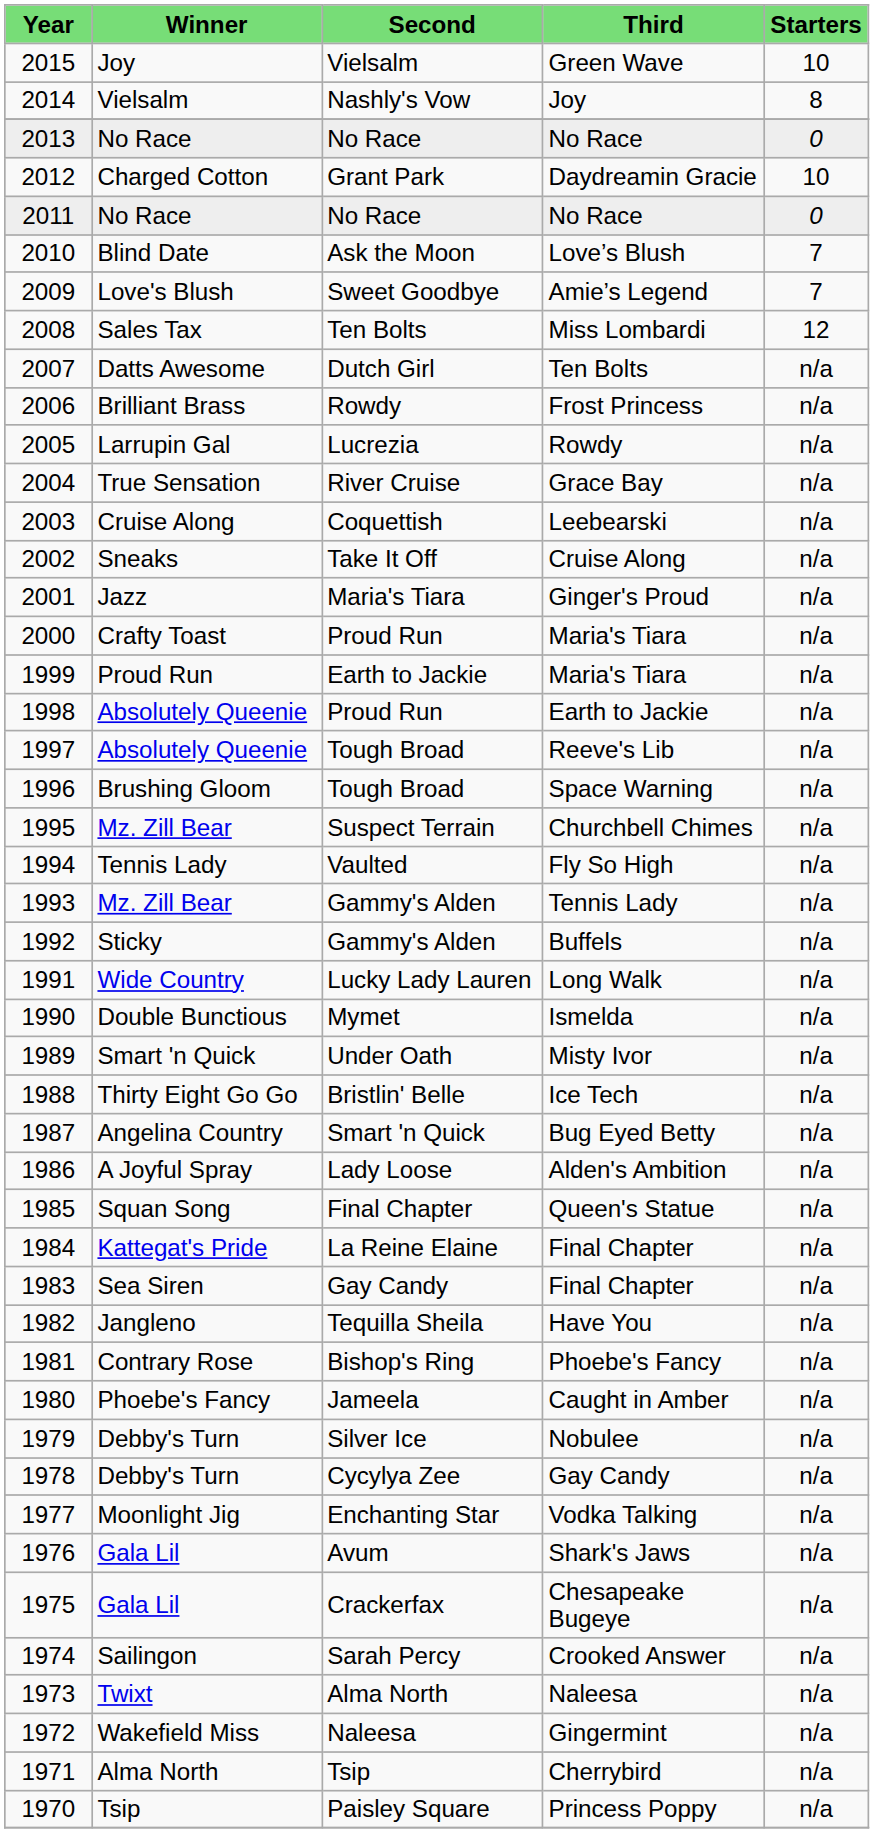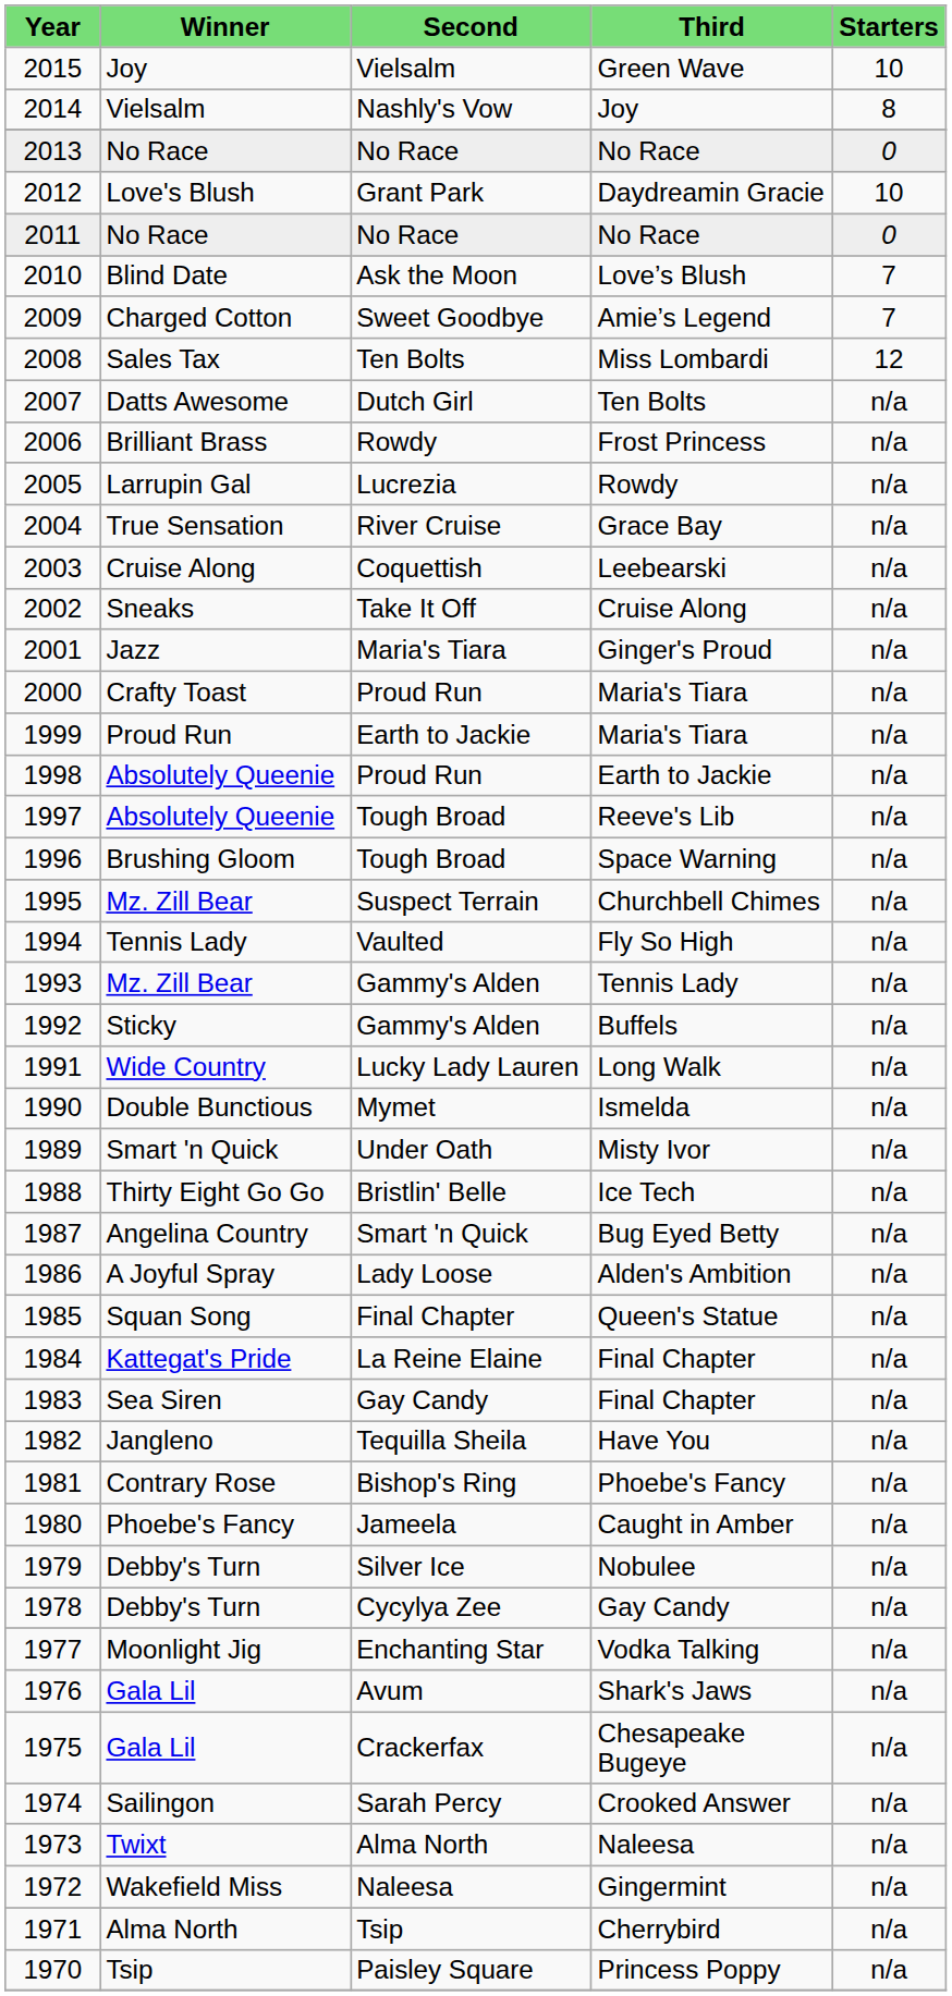 <table class = "wikitable sortable" | border="1" cellpadding="0" style="border-collapse: collapse; font-size:90%">
 <tr bgcolor="#77dd77" align="center">
 <td width="45px"><strong>Year</strong> <br></td>
 <td width="130px"><strong>Winner</strong> <br></td>
 <td width="125px"><strong>Second</strong> <br></td>
 <td width="125px"><strong>Third</strong> <br></td>
 <td width="55px"><strong>Starters</strong></td>
 </tr>
 <tr>
 <td align=center>2015</td>
 <td>Joy</td>
 <td>Vielsalm</td>
 <td>Green Wave</td>
 <td align=center>10</td>
 </tr>
 <tr>
 <td align=center>2014</td>
 <td>Vielsalm</td>
 <td>Nashly's Vow</td>
 <td>Joy</td>
 <td align=center>8</td>
 </tr>
 <tr>
 </tr>
 <tr bgcolor="#eeeeee">
 <td align=center>2013</td>
 <td>No Race</td>
 <td>No Race</td>
 <td>No Race</td>
 <td align=center><em>0</em></td>
 </tr>
 <tr>
 <td align=center>2012</td>
-<td>Charged Cotton</td>
+<td>Love's Blush</td>
 <td>Grant Park</td>
 <td>Daydreamin Gracie</td>
 <td align=center>10</td>
 </tr>
 <tr bgcolor="#eeeeee">
 <td align=center>2011</td>
 <td>No Race</td>
 <td>No Race</td>
 <td>No Race</td>
 <td align=center><em>0</em></td>
 </tr>
 <tr>
 <td align=center>2010</td>
 <td>Blind Date</td>
 <td>Ask the Moon</td>
 <td>Love’s Blush</td>
 <td align=center>7</td>
 </tr>
 <tr>
 <td align=center>2009</td>
-<td>Love's Blush</td>
+<td>Charged Cotton</td>
 <td>Sweet Goodbye</td>
 <td>Amie’s Legend</td>
 <td align=center>7</td>
 </tr>
 <tr>
 <td align=center>2008</td>
 <td>Sales Tax</td>
 <td>Ten Bolts</td>
 <td>Miss Lombardi</td>
 <td align=center>12</td>
 </tr>
 <tr>
 <td align=center>2007</td>
 <td>Datts Awesome</td>
 <td>Dutch Girl</td>
 <td>Ten Bolts</td>
 <td align=center>n/a</td>
 </tr>
 <tr>
 <td align=center>2006</td>
 <td>Brilliant Brass</td>
 <td>Rowdy</td>
 <td>Frost Princess</td>
 <td align=center>n/a</td>
 </tr>
 <tr>
 <td align=center>2005</td>
 <td>Larrupin Gal</td>
 <td>Lucrezia</td>
 <td>Rowdy</td>
 <td align=center>n/a</td>
 </tr>
 <tr>
 <td align=center>2004</td>
 <td>True Sensation</td>
 <td>River Cruise</td>
 <td>Grace Bay</td>
 <td align=center>n/a</td>
 </tr>
 <tr>
 <td align=center>2003</td>
 <td>Cruise Along</td>
 <td>Coquettish</td>
 <td>Leebearski</td>
 <td align=center>n/a</td>
 </tr>
 <tr>
 <td align=center>2002</td>
 <td>Sneaks</td>
 <td>Take It Off</td>
 <td>Cruise Along</td>
 <td align=center>n/a</td>
 </tr>
 <tr>
 <td align=center>2001</td>
 <td>Jazz</td>
 <td>Maria's Tiara</td>
 <td>Ginger's Proud</td>
 <td align=center>n/a</td>
 </tr>
 <tr>
 <td align=center>2000</td>
 <td>Crafty Toast</td>
 <td>Proud Run</td>
 <td>Maria's Tiara</td>
 <td align=center>n/a</td>
 </tr>
 <tr>
 <td align=center>1999</td>
 <td>Proud Run</td>
 <td>Earth to Jackie</td>
 <td>Maria's Tiara</td>
 <td align=center>n/a</td>
 </tr>
 <tr>
 <td align=center>1998</td>
 <td><a href='#'>Absolutely Queenie</a></td>
 <td>Proud Run</td>
 <td>Earth to Jackie</td>
 <td align=center>n/a</td>
 </tr>
 <tr>
 <td align=center>1997</td>
 <td><a href='#'>Absolutely Queenie</a></td>
 <td>Tough Broad</td>
 <td>Reeve's Lib</td>
 <td align=center>n/a</td>
 </tr>
 <tr>
 <td align=center>1996</td>
 <td>Brushing Gloom</td>
 <td>Tough Broad</td>
 <td>Space Warning</td>
 <td align=center>n/a</td>
 </tr>
 <tr>
 <td align=center>1995</td>
 <td><a href='#'>Mz. Zill Bear</a></td>
 <td>Suspect Terrain</td>
 <td>Churchbell Chimes</td>
 <td align=center>n/a</td>
 </tr>
 <tr>
 <td align=center>1994</td>
 <td>Tennis Lady</td>
 <td>Vaulted</td>
 <td>Fly So High</td>
 <td align=center>n/a</td>
 </tr>
 <tr>
 <td align=center>1993</td>
 <td><a href='#'>Mz. Zill Bear</a></td>
 <td>Gammy's Alden</td>
 <td>Tennis Lady</td>
 <td align=center>n/a</td>
 </tr>
 <tr>
 <td align=center>1992</td>
 <td>Sticky</td>
 <td>Gammy's Alden</td>
 <td>Buffels</td>
 <td align=center>n/a</td>
 </tr>
 <tr>
 <td align=center>1991</td>
 <td><a href='#'>Wide Country</a></td>
 <td>Lucky Lady Lauren</td>
 <td>Long Walk</td>
 <td align=center>n/a</td>
 </tr>
 <tr>
 <td align=center>1990</td>
 <td>Double Bunctious</td>
 <td>Mymet</td>
 <td>Ismelda</td>
 <td align=center>n/a</td>
 </tr>
 <tr>
 <td align=center>1989</td>
 <td>Smart 'n Quick</td>
 <td>Under Oath</td>
 <td>Misty Ivor</td>
 <td align=center>n/a</td>
 </tr>
 <tr>
 <td align=center>1988</td>
 <td>Thirty Eight Go Go</td>
 <td>Bristlin' Belle</td>
 <td>Ice Tech</td>
 <td align=center>n/a</td>
 </tr>
 <tr>
 <td align=center>1987</td>
 <td>Angelina Country</td>
 <td>Smart 'n Quick</td>
 <td>Bug Eyed Betty</td>
 <td align=center>n/a</td>
 </tr>
 <tr>
 <td align=center>1986</td>
 <td>A Joyful Spray</td>
 <td>Lady Loose</td>
 <td>Alden's Ambition</td>
 <td align=center>n/a</td>
 </tr>
 <tr>
 <td align=center>1985</td>
 <td>Squan Song</td>
 <td>Final Chapter</td>
 <td>Queen's Statue</td>
 <td align=center>n/a</td>
 </tr>
 <tr>
 <td align=center>1984</td>
 <td><a href='#'>Kattegat's Pride</a></td>
 <td>La Reine Elaine</td>
 <td>Final Chapter</td>
 <td align=center>n/a</td>
 </tr>
 <tr>
 <td align=center>1983</td>
 <td>Sea Siren</td>
 <td>Gay Candy</td>
 <td>Final Chapter</td>
 <td align=center>n/a</td>
 </tr>
 <tr>
 <td align=center>1982</td>
 <td>Jangleno</td>
 <td>Tequilla Sheila</td>
 <td>Have You</td>
 <td align=center>n/a</td>
 </tr>
 <tr>
 <td align=center>1981</td>
 <td>Contrary Rose</td>
 <td>Bishop's Ring</td>
 <td>Phoebe's Fancy</td>
 <td align=center>n/a</td>
 </tr>
 <tr>
 <td align=center>1980</td>
 <td>Phoebe's Fancy</td>
 <td>Jameela</td>
 <td>Caught in Amber</td>
 <td align=center>n/a</td>
 </tr>
 <tr>
 <td align=center>1979</td>
 <td>Debby's Turn</td>
 <td>Silver Ice</td>
 <td>Nobulee</td>
 <td align=center>n/a</td>
 </tr>
 <tr>
 <td align=center>1978</td>
 <td>Debby's Turn</td>
 <td>Cycylya Zee</td>
 <td>Gay Candy</td>
 <td align=center>n/a</td>
 </tr>
 <tr>
 <td align=center>1977</td>
 <td>Moonlight Jig</td>
 <td>Enchanting Star</td>
 <td>Vodka Talking</td>
 <td align=center>n/a</td>
 </tr>
 <tr>
 <td align=center>1976</td>
 <td><a href='#'>Gala Lil</a></td>
 <td>Avum</td>
 <td>Shark's Jaws</td>
 <td align=center>n/a</td>
 </tr>
 <tr>
 <td align=center>1975</td>
 <td><a href='#'>Gala Lil</a></td>
 <td>Crackerfax</td>
 <td>Chesapeake Bugeye</td>
 <td align=center>n/a</td>
 </tr>
 <tr>
 <td align=center>1974</td>
 <td>Sailingon</td>
 <td>Sarah Percy</td>
 <td>Crooked Answer</td>
 <td align=center>n/a</td>
 </tr>
 <tr>
 <td align=center>1973</td>
 <td><a href='#'>Twixt</a></td>
 <td>Alma North</td>
 <td>Naleesa</td>
 <td align=center>n/a</td>
 </tr>
 <tr>
 <td align=center>1972</td>
 <td>Wakefield Miss</td>
 <td>Naleesa</td>
 <td>Gingermint</td>
 <td align=center>n/a</td>
 </tr>
 <tr>
 <td align=center>1971</td>
 <td>Alma North</td>
 <td>Tsip</td>
 <td>Cherrybird</td>
 <td align=center>n/a</td>
 </tr>
 <tr>
 <td align=center>1970</td>
 <td>Tsip</td>
 <td>Paisley Square</td>
 <td>Princess Poppy</td>
 <td align=center>n/a</td>
 </tr>
 <tr>
 </tr>
 </table>
